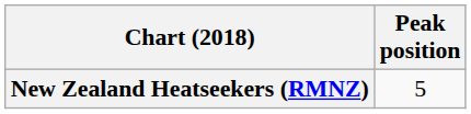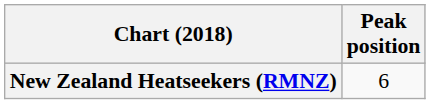 <table class="wikitable sortable plainrowheaders" style="text-align:center">
 <tr>
 <th scope="col">Chart (2018)</th>
 <th scope="col">Peak<br> position</th>
 </tr>
 <tr>
 <th scope="row">New Zealand Heatseekers (<a href='#'>RMNZ</a>)</th>
-<td>5</td>
+<td>6</td>
 </tr>
 </table>
